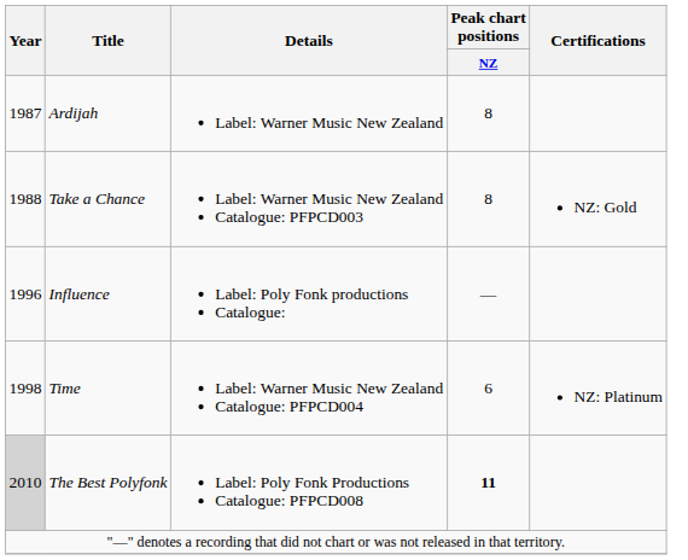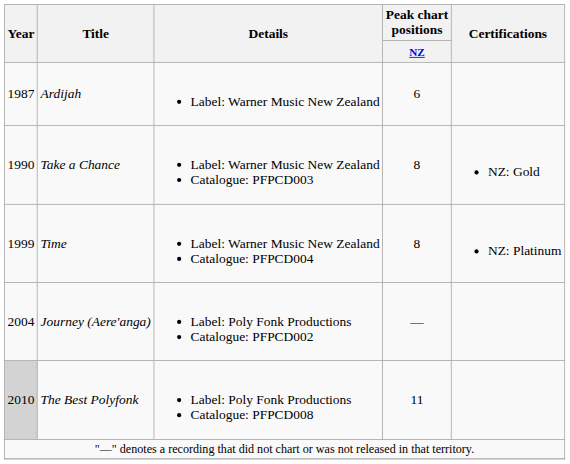 <table class="wikitable plainrowheaders">
 <tr>
 <th rowspan="2">Year</th>
 <th rowspan="2">Title</th>
 <th rowspan="2">Details</th>
 <th>Peak chart<br>positions</th>
 <th rowspan="2">Certifications</th>
 </tr>
 <tr>
 <th><small><a href='#'>NZ</a></small></th>
 </tr>
 <tr>
 <td>1987</td>
 <td><em>Ardijah</em></td>
 <td><br><ul><li>Label: Warner Music New Zealand</li></ul></td>
-<td align="center">8</td>
+<td align="center">6</td>
 <td></td>
 </tr>
 <tr>
-<td>1988</td>
+<td>1990</td>
 <td><em>Take a Chance</em></td>
 <td><br><ul><li>Label: Warner Music New Zealand</li><li>Catalogue: PFPCD003</li></ul></td>
 <td align="center">8</td>
 <td><br><ul><li>NZ: Gold</li></ul></td>
 </tr>
 <tr>
-<td>1996</td>
-<td><em>Influence</em></td>
-<td><br><ul><li>Label: Poly Fonk productions</li><li>Catalogue:</li></ul></td>
+<td>1999</td>
+<td><em>Time</em></td>
+<td><br><ul><li>Label: Warner Music New Zealand</li><li>Catalogue: PFPCD004</li></ul></td>
+<td align="center">8</td>
+<td><br><ul><li>NZ: Platinum</li></ul></td>
+</tr>
+<tr>
+<td>2004</td>
+<td><em>Journey (Aere'anga)</em></td>
+<td><br><ul><li>Label: Poly Fonk Productions</li><li>Catalogue: PFPCD002</li></ul></td>
 <td align="center">—</td>
 <td></td>
-</tr>
-<tr>
-<td>1998</td>
-<td><em>Time</em></td>
-<td><br><ul><li>Label: Warner Music New Zealand</li><li>Catalogue: PFPCD004</li></ul></td>
-<td align="center">6</td>
-<td><br><ul><li>NZ: Platinum</li></ul></td>
 </tr>
 <tr>
 <td style="background: lightgrey;">2010</td>
 <td><em>The Best Polyfonk</em></td>
 <td><br><ul><li>Label: Poly Fonk Productions</li><li>Catalogue: PFPCD008</li></ul></td>
-<td align="center"><strong>11</strong></td>
+<td align="center">11</td>
 <td></td>
 </tr>
 <tr>
 <td colspan="5" style="font-size:90%" align="center">"—" denotes a recording that did not chart or was not released in that territory.</td>
 </tr>
 <tr>
 </tr>
 </table>
